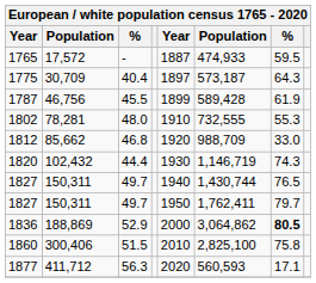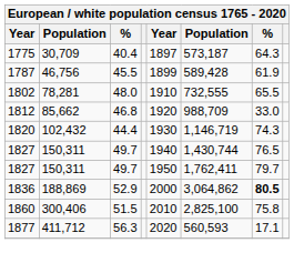 <table class="sort wikitable" style="font-size: 100%">
 <tr>
 <th colspan=8>European / white population  census 1765 - 2020</th>
 </tr>
 <tr>
 <th>Year</th>
 <th>Population</th>
 <th>%</th>
 <th scope="col" class="unsortable"></th>
 <th>Year</th>
 <th>Population</th>
 <th>%</th>
 <th scope="col" class="unsortable"></th>
-</tr>
-<tr>
-<td>1765</td>
-<td>17,572</td>
-<td>-</td>
-<td></td>
-<td>1887</td>
-<td>474,933</td>
-<td>59.5</td>
-<td></td>
 </tr>
 <tr>
 <td>1775</td>
 <td>30,709</td>
 <td>40.4</td>
 <td></td>
 <td>1897</td>
 <td>573,187</td>
 <td>64.3</td>
 <td></td>
 </tr>
 <tr>
 <td>1787</td>
 <td>46,756</td>
 <td>45.5</td>
 <td></td>
 <td>1899</td>
 <td>589,428</td>
 <td>61.9</td>
 <td></td>
 </tr>
 <tr>
 <td>1802</td>
 <td>78,281</td>
 <td>48.0</td>
 <td></td>
 <td>1910</td>
 <td>732,555</td>
-<td>55.3</td>
+<td>65.5</td>
 <td></td>
 </tr>
 <tr>
 <td>1812</td>
 <td>85,662</td>
 <td>46.8</td>
 <td></td>
 <td>1920</td>
 <td>988,709</td>
 <td>33.0</td>
 <td></td>
 </tr>
 <tr>
 <td>1820</td>
 <td>102,432</td>
 <td>44.4</td>
 <td></td>
 <td>1930</td>
 <td>1,146,719</td>
 <td>74.3</td>
 <td></td>
 </tr>
 <tr>
 <td>1827</td>
 <td>150,311</td>
 <td>49.7</td>
 <td></td>
 <td>1940</td>
 <td>1,430,744</td>
 <td>76.5</td>
 <td></td>
 </tr>
 <tr>
 <td>1827</td>
 <td>150,311</td>
 <td>49.7</td>
 <td></td>
 <td>1950</td>
 <td>1,762,411</td>
 <td>79.7</td>
 <td></td>
 </tr>
 <tr>
 <td>1836</td>
 <td>188,869</td>
 <td>52.9</td>
 <td></td>
 <td>2000</td>
 <td>3,064,862</td>
 <td><strong>80.5</strong></td>
 <td></td>
 </tr>
 <tr>
 <td>1860</td>
 <td>300,406</td>
 <td>51.5</td>
 <td></td>
 <td>2010</td>
 <td>2,825,100</td>
 <td>75.8</td>
 <td></td>
 </tr>
 <tr>
 <td>1877</td>
 <td>411,712</td>
 <td>56.3</td>
 <td></td>
 <td>2020</td>
 <td>560,593</td>
 <td>17.1</td>
 <td></td>
 </tr>
 <tr>
 </tr>
 </table>
